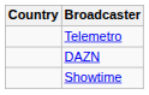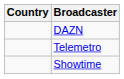 <table class="wikitable">
 <tr>
 <th align=center>Country</th>
 <th align=center>Broadcaster</th>
 </tr>
 <tr>
 <td></td>
-<td><a href='#'>Telemetro</a></td>
+<td><a href='#'>DAZN</a></td>
 </tr>
 <tr>
 <td></td>
-<td><a href='#'>DAZN</a></td>
+<td><a href='#'>Telemetro</a></td>
 </tr>
 <tr>
 <td></td>
 <td><a href='#'>Showtime</a></td>
 </tr>
 </table>
